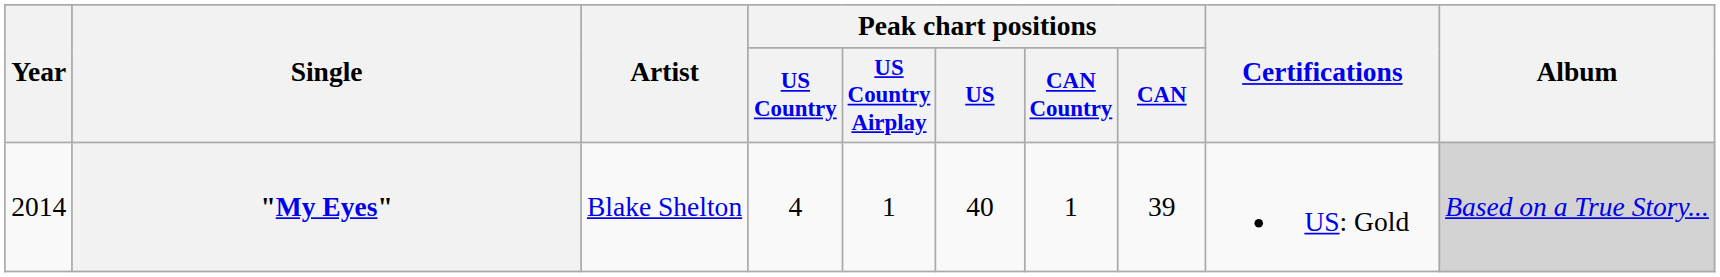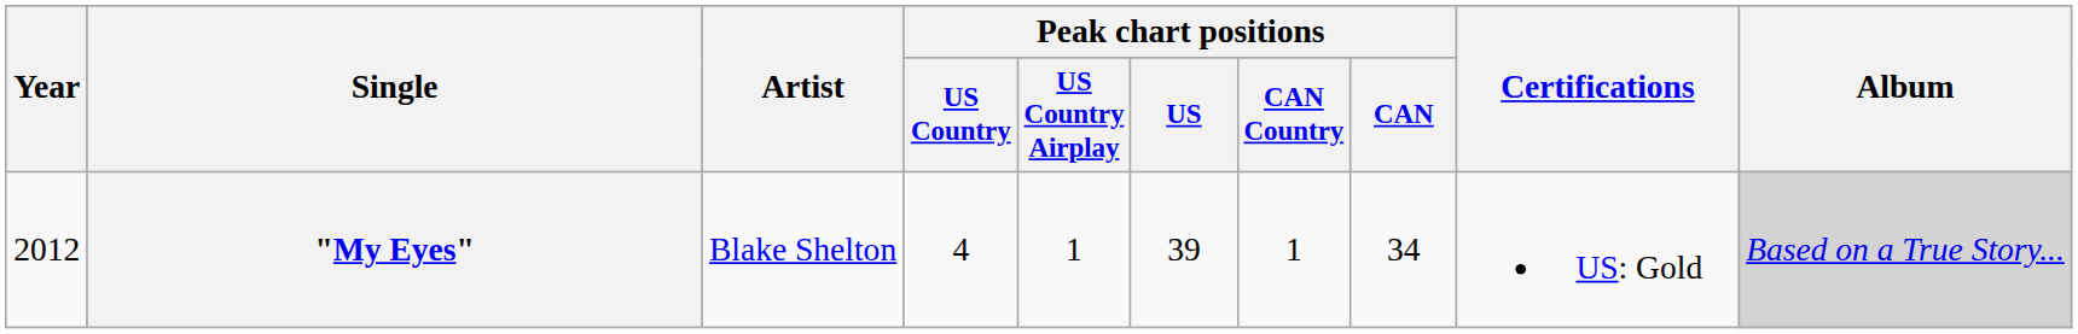 <table class="wikitable plainrowheaders" style="text-align:center">
 <tr>
 <th rowspan="2">Year</th>
 <th rowspan="2" style="width:18em;">Single</th>
 <th rowspan="2">Artist</th>
 <th colspan="5">Peak chart positions</th>
 <th rowspan="2" style="width:8em;"><a href='#'>Certifications</a></th>
 <th rowspan="2">Album</th>
 </tr>
 <tr style="font-size:smaller;">
 <th width="45"><a href='#'>US Country</a></th>
 <th width="45"><a href='#'>US Country Airplay</a></th>
 <th width="45"><a href='#'>US</a></th>
 <th width="45"><a href='#'>CAN Country</a></th>
 <th width="45"><a href='#'>CAN</a></th>
 </tr>
 <tr>
-<td>2014</td>
+<td>2012</td>
 <th scope="row">"<a href='#'>My Eyes</a>"</th>
 <td><a href='#'>Blake Shelton</a></td>
 <td>4</td>
 <td>1</td>
-<td>40</td>
+<td>39</td>
 <td>1</td>
-<td>39</td>
+<td>34</td>
 <td><br><ul><li><a href='#'>US</a>: Gold</li></ul></td>
 <td align="left" style="background: lightgrey;"><em><a href='#'>Based on a True Story...</a></em></td>
 </tr>
 </table>
